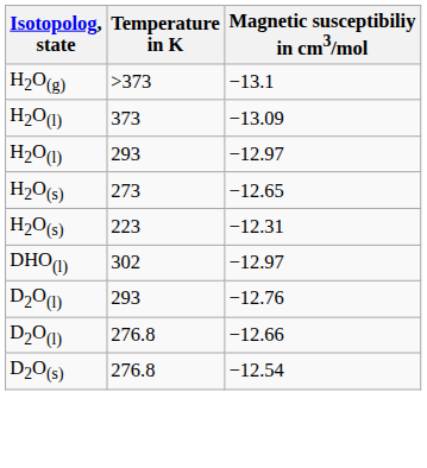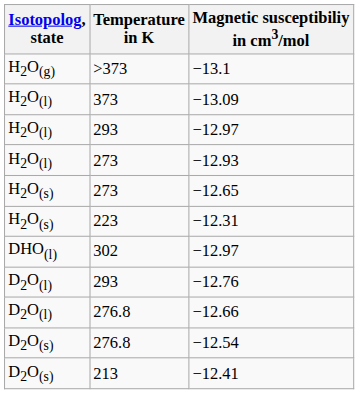 <table class="wikitable">
 <tr>
 <th><a href='#'>Isotopolog</a>,<br> state</th>
 <th>Temperature<br> in K</th>
 <th>Magnetic susceptibiliy<br> in cm<sup>3</sup>/mol</th>
 </tr>
 <tr>
 <td>H<sub>2</sub>O<sub>(g)</sub></td>
 <td>>373</td>
 <td>−13.1</td>
 </tr>
 <tr>
 <td>H<sub>2</sub>O<sub>(l)</sub></td>
 <td>373</td>
 <td>−13.09</td>
 </tr>
 <tr>
 <td>H<sub>2</sub>O<sub>(l)</sub></td>
 <td>293</td>
 <td>−12.97</td>
+</tr>
+<tr>
+<td>H<sub>2</sub>O<sub>(l)</sub></td>
+<td>273</td>
+<td>−12.93</td>
 </tr>
 <tr>
 <td>H<sub>2</sub>O<sub>(s)</sub></td>
 <td>273</td>
 <td>−12.65</td>
 </tr>
 <tr>
 <td>H<sub>2</sub>O<sub>(s)</sub></td>
 <td>223</td>
 <td>−12.31</td>
 </tr>
 <tr>
 <td>DHO<sub>(l)</sub></td>
 <td>302</td>
 <td>−12.97</td>
 </tr>
 <tr>
 <td>D<sub>2</sub>O<sub>(l)</sub></td>
 <td>293</td>
 <td>−12.76</td>
 </tr>
 <tr>
 <td>D<sub>2</sub>O<sub>(l)</sub></td>
 <td>276.8</td>
 <td>−12.66</td>
 </tr>
 <tr>
 <td>D<sub>2</sub>O<sub>(s)</sub></td>
 <td>276.8</td>
 <td>−12.54</td>
 </tr>
+<tr>
+<td>D<sub>2</sub>O<sub>(s)</sub></td>
+<td>213</td>
+<td>−12.41</td>
+</tr>
 </table>
